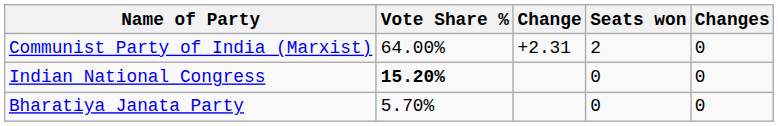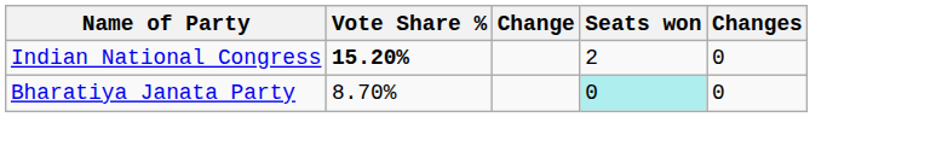 <table class="wikitable sortable">
 <tr>
 <th>Name of Party</th>
 <th>Vote Share %</th>
 <th>Change</th>
 <th>Seats won</th>
 <th>Changes</th>
 </tr>
 <tr>
-<td><a href='#'>Communist Party of India (Marxist)</a></td>
-<td>64.00%</td>
-<td>+2.31</td>
+<td><a href='#'>Indian National Congress</a></td>
+<td><strong>15.20%</strong></td>
+<td></td>
 <td>2</td>
 <td>0</td>
 </tr>
 <tr>
-<td><a href='#'>Indian National Congress</a></td>
-<td><strong>15.20%</strong></td>
+<td><a href='#'>Bharatiya Janata Party</a></td>
+<td>8.70%</td>
 <td></td>
-<td>0</td>
-<td>0</td>
-</tr>
-<tr>
-<td><a href='#'>Bharatiya Janata Party</a></td>
-<td>5.70%</td>
-<td></td>
-<td>0</td>
+<td style="background: paleturquoise;">0</td>
 <td>0</td>
 </tr>
 </table>
